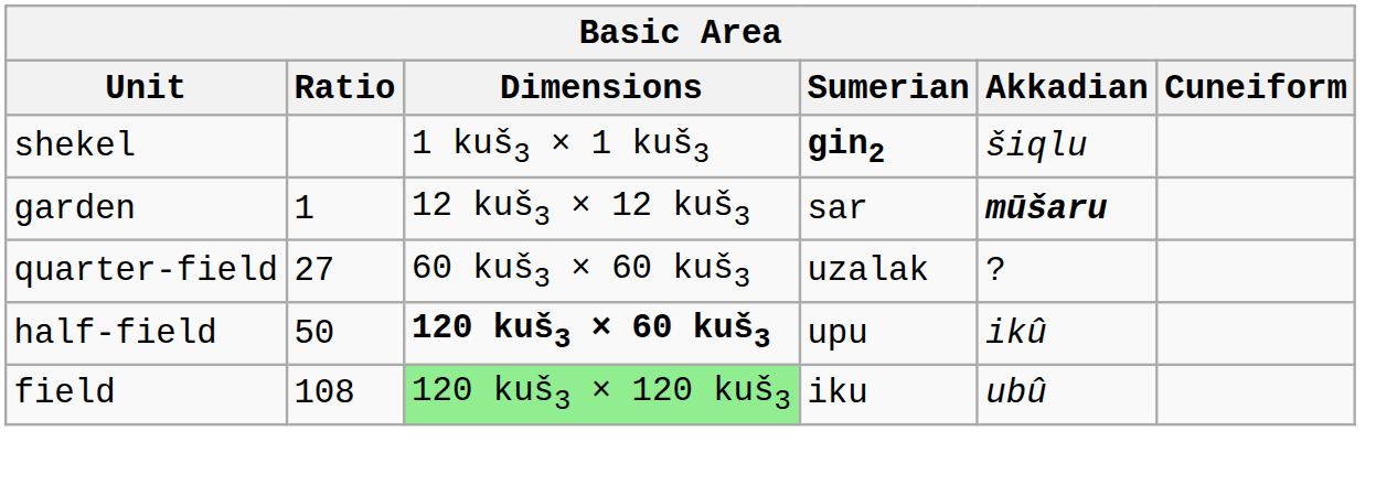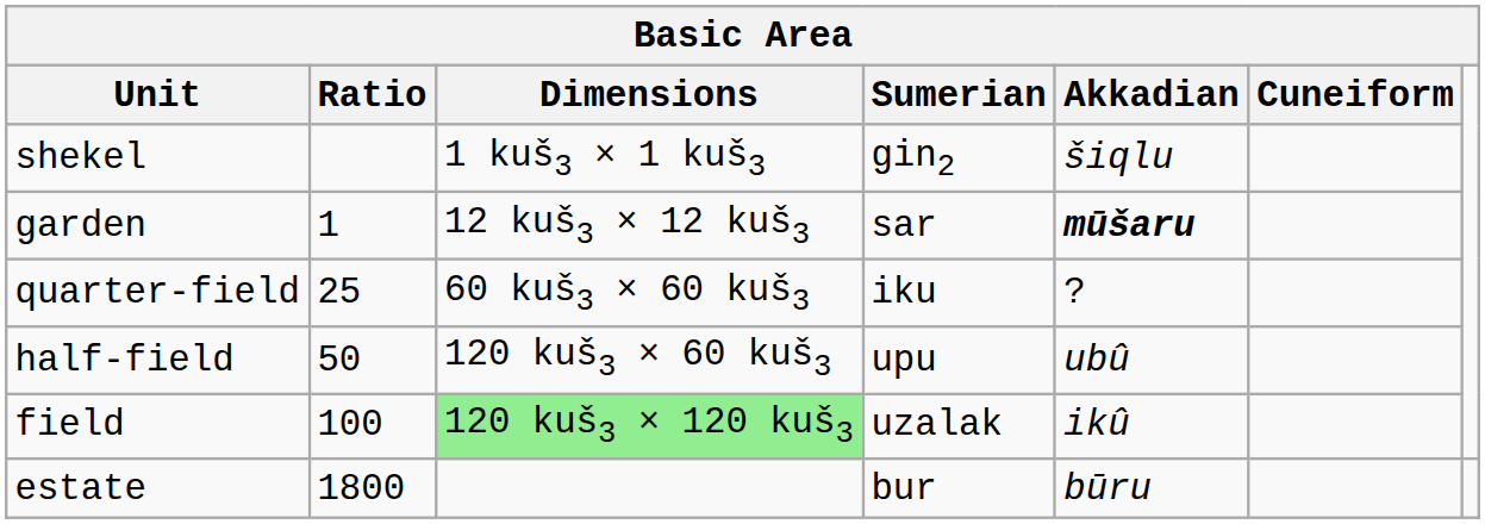 <table class="wikitable">
 <tr>
 <th colspan="7">Basic Area</th>
 </tr>
 <tr>
 <th>Unit</th>
 <th>Ratio</th>
 <th>Dimensions</th>
 <th>Sumerian</th>
 <th>Akkadian</th>
 <th>Cuneiform</th>
 </tr>
 <tr>
 <td>shekel</td>
 <td></td>
 <td>1 kuš<sub>3</sub> × 1 kuš<sub>3</sub></td>
-<td><strong>gin<sub>2</sub></strong></td>
+<td>gin<sub>2</sub></td>
 <td><em>šiqlu</em></td>
 <td></td>
 </tr>
 <tr>
 <td>garden</td>
 <td>1</td>
 <td>12 kuš<sub>3</sub> × 12 kuš<sub>3</sub></td>
 <td>sar</td>
 <td><strong><em>mūšaru</em></strong></td>
 <td></td>
 </tr>
 <tr>
 <td>quarter-field</td>
-<td>27</td>
+<td>25</td>
 <td>60 kuš<sub>3</sub> × 60 kuš<sub>3</sub></td>
-<td>uzalak</td>
+<td>iku</td>
 <td>?</td>
 <td></td>
 </tr>
 <tr>
 <td>half-field</td>
 <td>50</td>
-<td><strong>120 kuš<sub>3</sub> × 60 kuš<sub>3</sub></strong></td>
+<td>120 kuš<sub>3</sub> × 60 kuš<sub>3</sub></td>
 <td>upu</td>
+<td><em>ubû</em></td>
+<td></td>
+</tr>
+<tr>
+<td>field</td>
+<td>100</td>
+<td style="background: lightgreen;">120 kuš<sub>3</sub> × 120 kuš<sub>3</sub></td>
+<td>uzalak</td>
 <td><em>ikû</em></td>
 <td></td>
 </tr>
 <tr>
-<td>field</td>
-<td>108</td>
-<td style="background: lightgreen;">120 kuš<sub>3</sub> × 120 kuš<sub>3</sub></td>
-<td>iku</td>
-<td><em>ubû</em></td>
+<td>estate</td>
+<td>1800</td>
+<td></td>
+<td>bur</td>
+<td><em>būru</em></td>
+<td></td>
 <td></td>
 </tr>
 </table>
